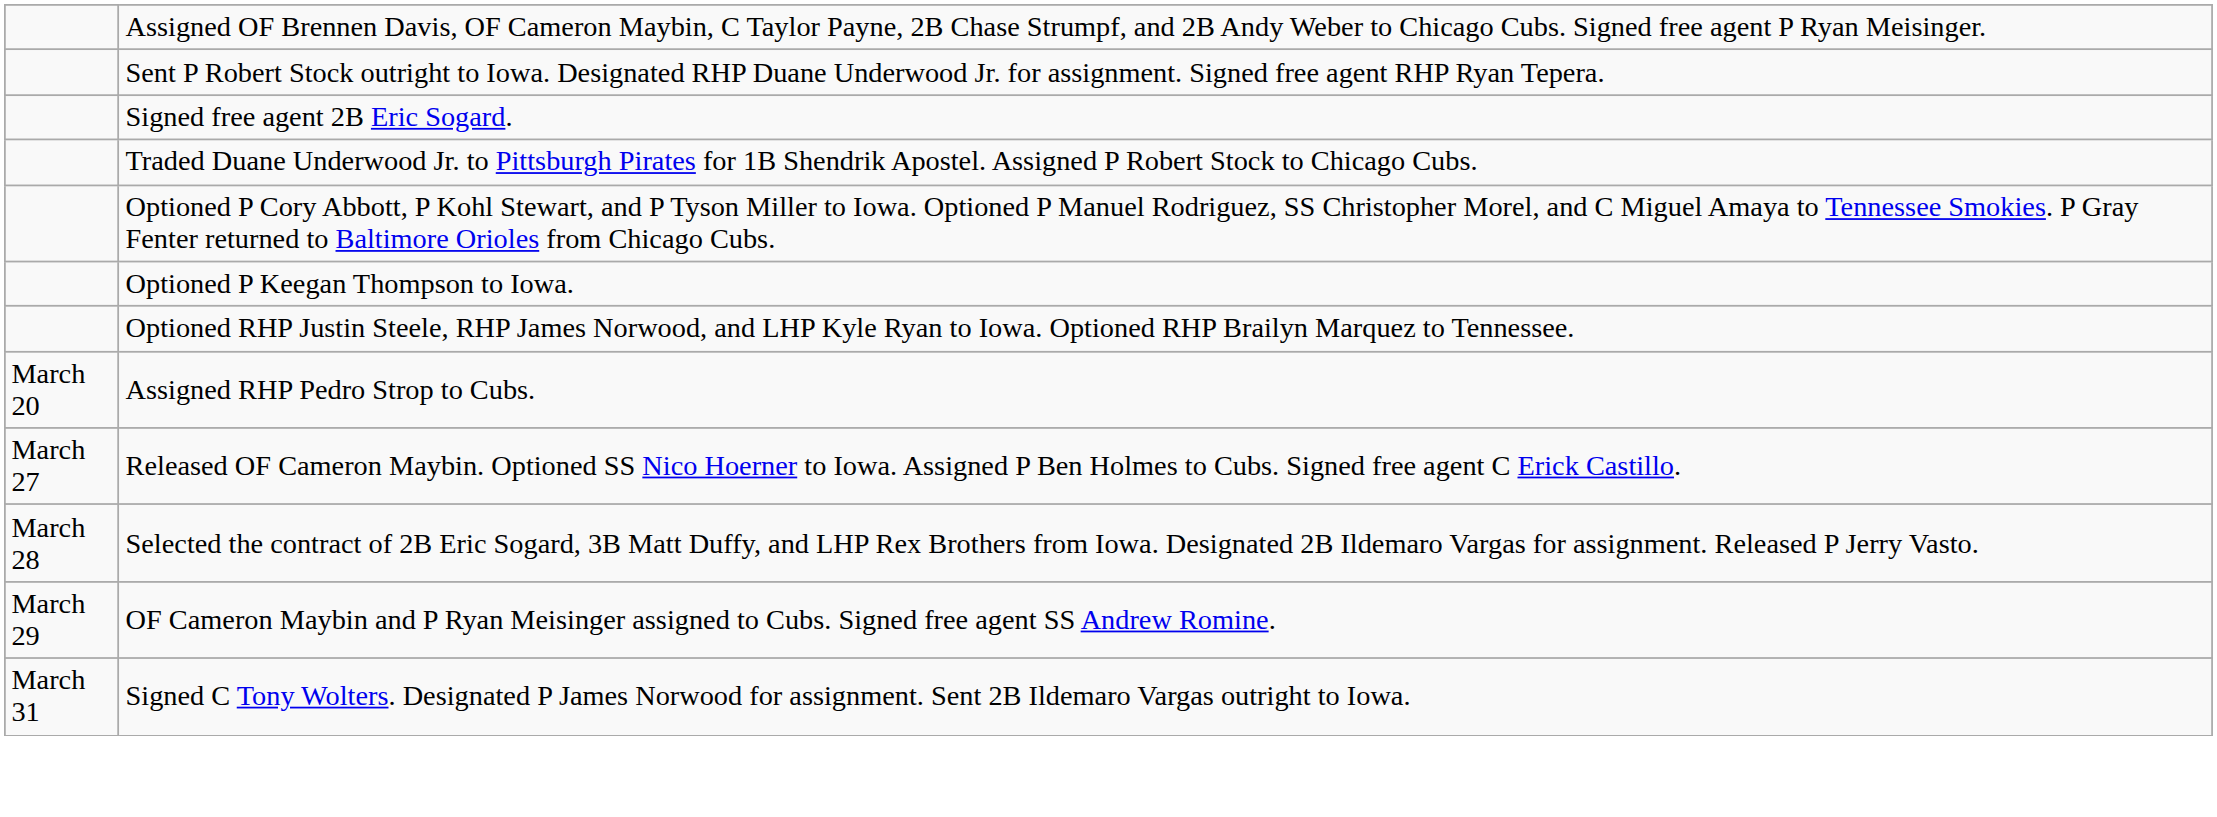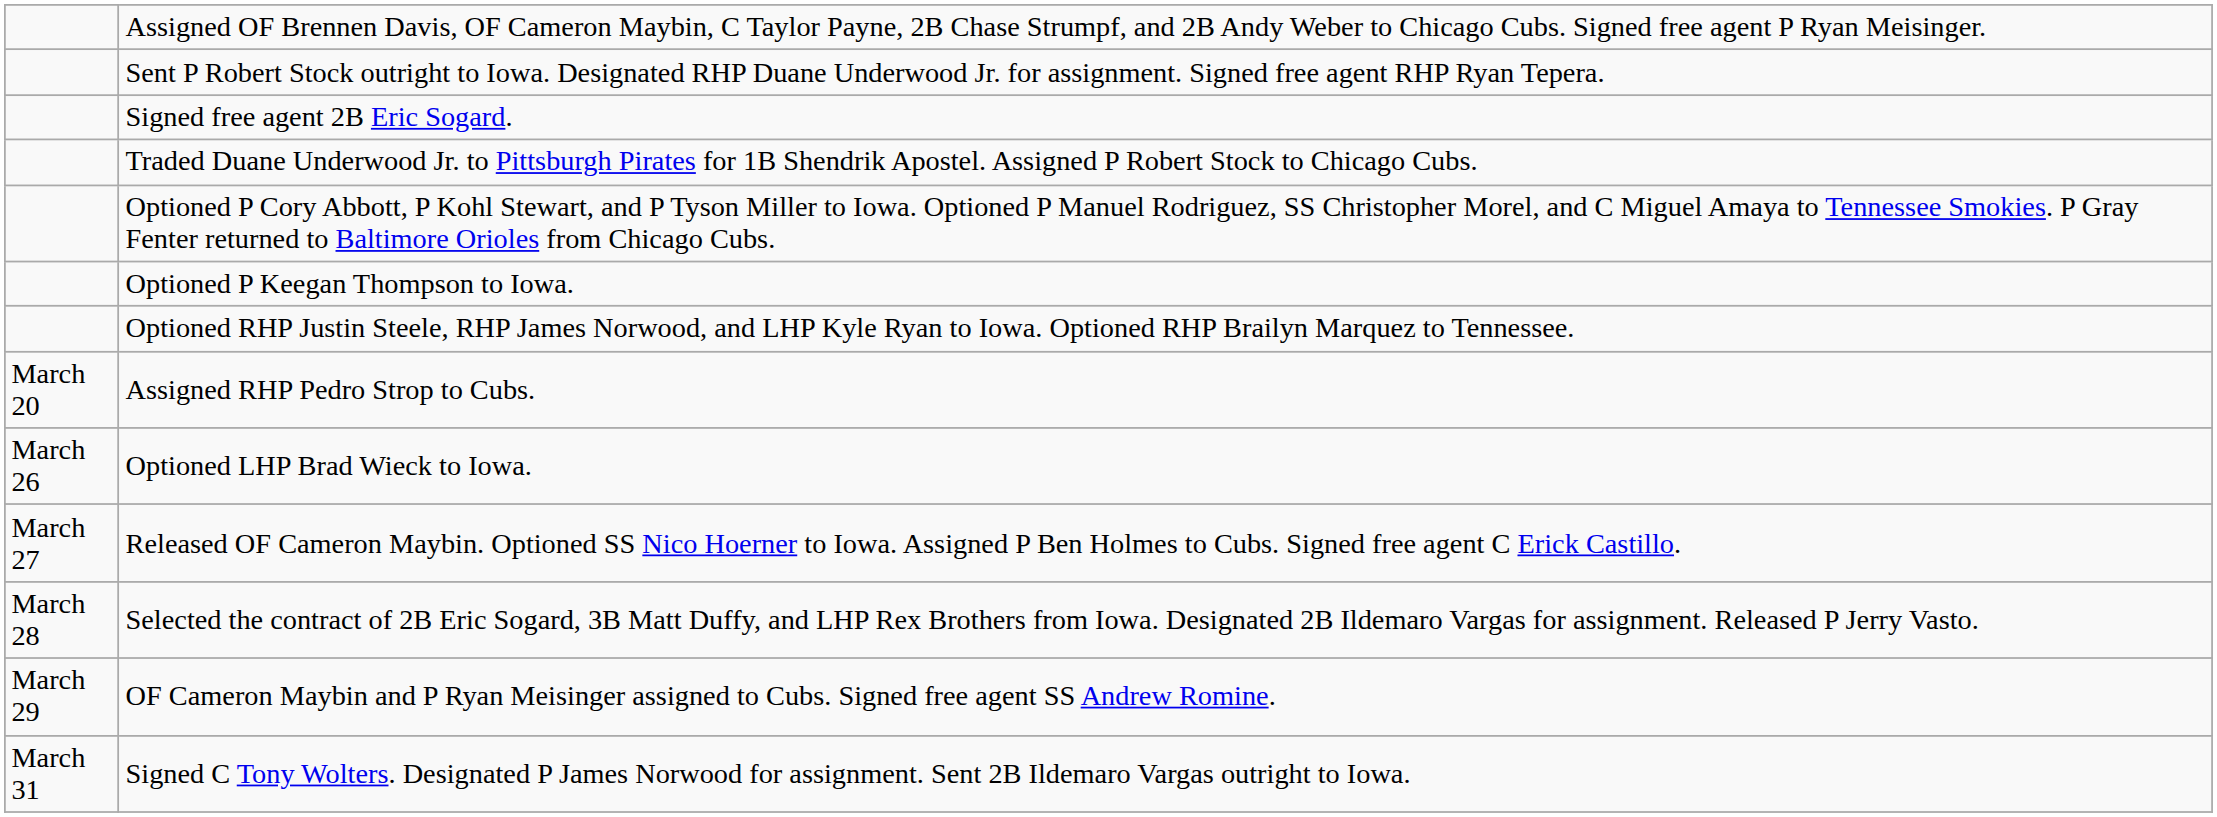 <table class="wikitable">
 <tr>
 <td></td>
 <td>Assigned OF Brennen Davis, OF Cameron Maybin, C Taylor Payne, 2B Chase Strumpf, and 2B Andy Weber to Chicago Cubs. Signed free agent P Ryan Meisinger.</td>
 </tr>
 <tr>
 <td></td>
 <td>Sent P Robert Stock outright to Iowa. Designated RHP Duane Underwood Jr. for assignment. Signed free agent RHP Ryan Tepera.</td>
 </tr>
 <tr>
 <td></td>
 <td>Signed free agent 2B <a href='#'>Eric Sogard</a>.</td>
 </tr>
 <tr>
 <td></td>
 <td>Traded Duane Underwood Jr. to <a href='#'>Pittsburgh Pirates</a> for 1B Shendrik Apostel. Assigned P Robert Stock to Chicago Cubs.</td>
 </tr>
 <tr>
 <td></td>
 <td>Optioned P Cory Abbott, P Kohl Stewart, and P Tyson Miller to Iowa. Optioned P Manuel Rodriguez, SS Christopher Morel, and C Miguel Amaya to <a href='#'>Tennessee Smokies</a>. P Gray Fenter returned to <a href='#'>Baltimore Orioles</a> from Chicago Cubs.</td>
 </tr>
 <tr>
 <td></td>
 <td>Optioned P Keegan Thompson to Iowa.</td>
 </tr>
 <tr>
 <td></td>
 <td>Optioned RHP Justin Steele, RHP James Norwood, and LHP Kyle Ryan to Iowa. Optioned RHP Brailyn Marquez to Tennessee.</td>
 </tr>
 <tr>
 <td>March 20</td>
 <td>Assigned RHP Pedro Strop to Cubs.</td>
 </tr>
 <tr>
+<td>March 26</td>
+<td>Optioned LHP Brad Wieck to Iowa.</td>
+</tr>
+<tr>
 <td>March 27</td>
 <td>Released OF Cameron Maybin. Optioned SS <a href='#'>Nico Hoerner</a> to Iowa. Assigned P Ben Holmes to Cubs. Signed free agent C <a href='#'>Erick Castillo</a>.</td>
 </tr>
 <tr>
 <td>March 28</td>
 <td>Selected the contract of 2B Eric Sogard, 3B Matt Duffy, and LHP Rex Brothers from Iowa. Designated 2B Ildemaro Vargas for assignment. Released P Jerry Vasto.</td>
 </tr>
 <tr>
 <td>March 29</td>
 <td>OF Cameron Maybin and P Ryan Meisinger assigned to Cubs. Signed free agent SS <a href='#'>Andrew Romine</a>.</td>
 </tr>
 <tr>
 <td>March 31</td>
 <td>Signed C <a href='#'>Tony Wolters</a>. Designated P James Norwood for assignment. Sent 2B Ildemaro Vargas outright to Iowa.</td>
 </tr>
 </table>
